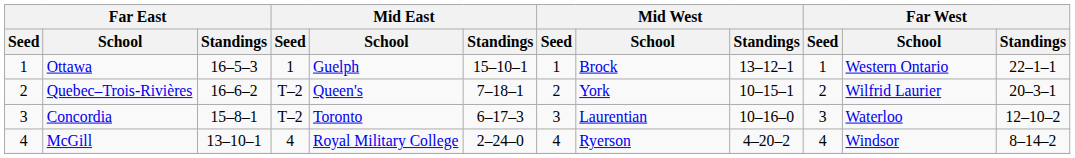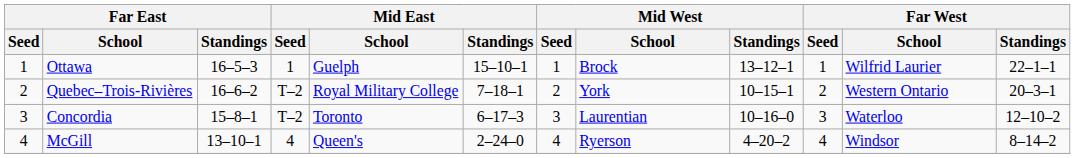 <table class="wikitable">
 <tr>
 <th colspan=3>Far East</th>
 <th colspan=3>Mid East</th>
 <th colspan=3>Mid West</th>
 <th colspan=3>Far West</th>
 </tr>
 <tr>
 <th>Seed</th>
 <th style="width:150px">School</th>
 <th>Standings</th>
 <th>Seed</th>
 <th style="width:150px">School</th>
 <th>Standings</th>
 <th>Seed</th>
 <th style="width:150px">School</th>
 <th>Standings</th>
 <th>Seed</th>
 <th style="width:150px">School</th>
 <th>Standings</th>
 </tr>
 <tr>
 <td align=center>1</td>
 <td><a href='#'>Ottawa</a></td>
 <td align=center>16–5–3</td>
 <td align=center>1</td>
 <td><a href='#'>Guelph</a></td>
 <td align=center>15–10–1</td>
 <td align=center>1</td>
 <td><a href='#'>Brock</a></td>
 <td align=center>13–12–1</td>
 <td align=center>1</td>
-<td><a href='#'>Western Ontario</a></td>
+<td><a href='#'>Wilfrid Laurier</a></td>
 <td align=center>22–1–1</td>
 </tr>
 <tr>
 <td align=center>2</td>
 <td><a href='#'>Quebec–Trois-Rivières</a></td>
 <td align=center>16–6–2</td>
 <td align=center>T–2</td>
-<td><a href='#'>Queen's</a></td>
+<td><a href='#'>Royal Military College</a></td>
 <td align=center>7–18–1</td>
 <td align=center>2</td>
 <td><a href='#'>York</a></td>
 <td align=center>10–15–1</td>
 <td align=center>2</td>
-<td><a href='#'>Wilfrid Laurier</a></td>
+<td><a href='#'>Western Ontario</a></td>
 <td align=center>20–3–1</td>
 </tr>
 <tr>
 <td align=center>3</td>
 <td><a href='#'>Concordia</a></td>
 <td align=center>15–8–1</td>
 <td align=center>T–2</td>
 <td><a href='#'>Toronto</a></td>
 <td align=center>6–17–3</td>
 <td align=center>3</td>
 <td><a href='#'>Laurentian</a></td>
 <td align=center>10–16–0</td>
 <td align=center>3</td>
 <td><a href='#'>Waterloo</a></td>
 <td align=center>12–10–2</td>
 </tr>
 <tr>
 <td align=center>4</td>
 <td><a href='#'>McGill</a></td>
 <td align=center>13–10–1</td>
 <td align=center>4</td>
-<td><a href='#'>Royal Military College</a></td>
+<td><a href='#'>Queen's</a></td>
 <td align=center>2–24–0</td>
 <td align=center>4</td>
 <td><a href='#'>Ryerson</a></td>
 <td align=center>4–20–2</td>
 <td align=center>4</td>
 <td><a href='#'>Windsor</a></td>
 <td align=center>8–14–2</td>
 </tr>
 <tr>
 </tr>
 </table>
